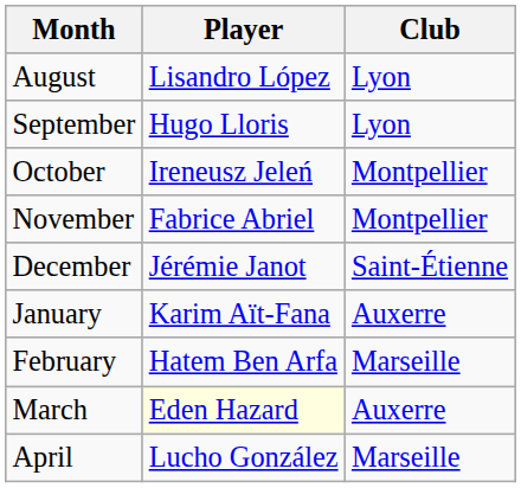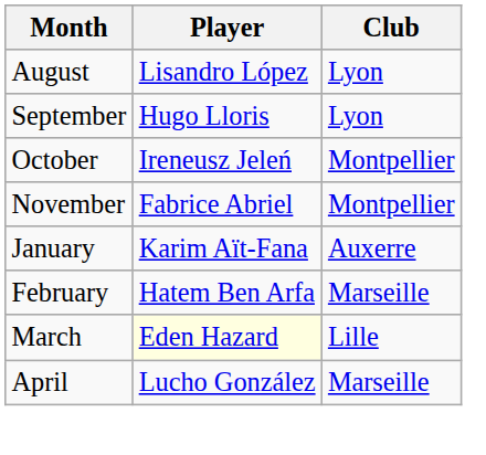 <table class="wikitable" style="font-size:95%">
 <tr>
 <th>Month</th>
 <th>Player</th>
 <th>Club</th>
 </tr>
 <tr>
 <td>August</td>
 <td> <a href='#'>Lisandro López</a></td>
 <td><a href='#'>Lyon</a></td>
 </tr>
 <tr>
 <td>September</td>
 <td> <a href='#'>Hugo Lloris</a></td>
 <td><a href='#'>Lyon</a></td>
 </tr>
 <tr>
 <td>October</td>
 <td> <a href='#'>Ireneusz Jeleń</a></td>
 <td><a href='#'>Montpellier</a></td>
 </tr>
 <tr>
 <td>November</td>
 <td> <a href='#'>Fabrice Abriel</a></td>
 <td><a href='#'>Montpellier</a></td>
 </tr>
 <tr>
-<td>December</td>
-<td> <a href='#'>Jérémie Janot</a></td>
-<td><a href='#'>Saint-Étienne</a></td>
-</tr>
-<tr>
 <td>January</td>
 <td> <a href='#'>Karim Aït-Fana</a></td>
 <td><a href='#'>Auxerre</a></td>
 </tr>
 <tr>
 <td>February</td>
 <td> <a href='#'>Hatem Ben Arfa</a></td>
 <td><a href='#'>Marseille</a></td>
 </tr>
 <tr>
 <td>March</td>
 <td style="background: lightyellow;"> <a href='#'>Eden Hazard</a></td>
-<td><a href='#'>Auxerre</a></td>
+<td><a href='#'>Lille</a></td>
 </tr>
 <tr>
 <td>April</td>
 <td> <a href='#'>Lucho González</a></td>
 <td><a href='#'>Marseille</a></td>
 </tr>
 </table>
